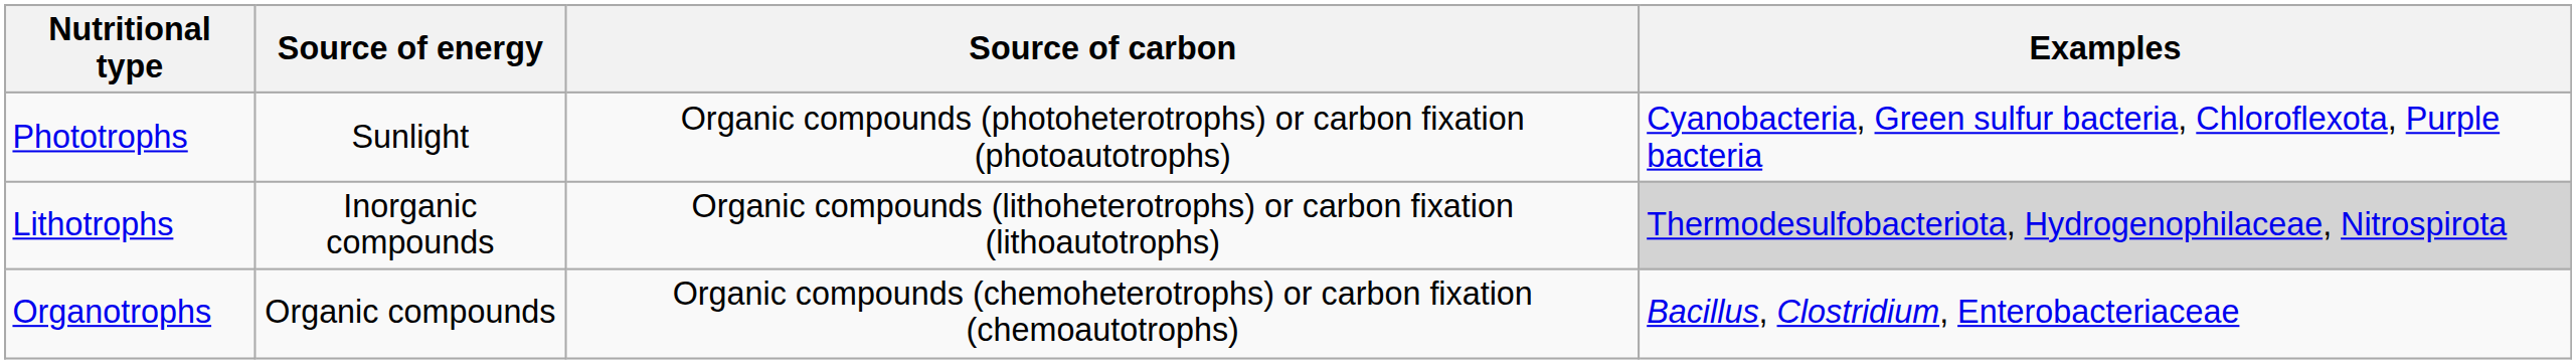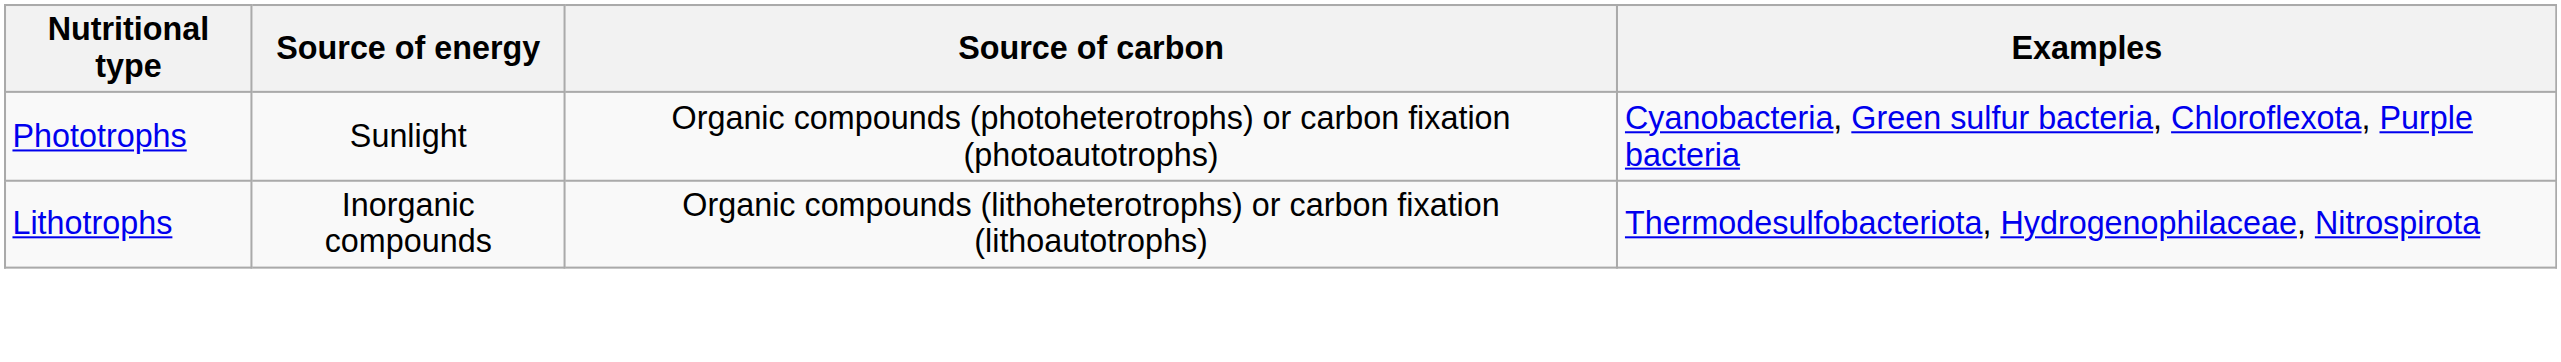 <table class="wikitable" style="margin-left: auto; margin-right: auto">
 <tr>
 <th>Nutritional type</th>
 <th>Source of energy</th>
 <th>Source of carbon</th>
 <th>Examples</th>
 </tr>
 <tr>
 <td><a href='#'>Phototrophs</a></td>
 <td style="text-align:center;">Sunlight</td>
 <td style="text-align:center;">Organic compounds (photoheterotrophs) or carbon fixation (photoautotrophs)</td>
 <td><a href='#'>Cyanobacteria</a>, <a href='#'>Green sulfur bacteria</a>, <a href='#'>Chloroflexota</a>, <a href='#'>Purple bacteria</a></td>
 </tr>
 <tr>
 <td><a href='#'>Lithotrophs</a></td>
 <td style="text-align:center;">Inorganic compounds</td>
 <td style="text-align:center;">Organic compounds (lithoheterotrophs) or carbon fixation (lithoautotrophs)</td>
-<td style="background: lightgrey;"><a href='#'>Thermodesulfobacteriota</a>, <a href='#'>Hydrogenophilaceae</a>, <a href='#'>Nitrospirota</a></td>
-</tr>
-<tr>
-<td><a href='#'>Organotrophs</a></td>
-<td style="text-align:center;">Organic compounds</td>
-<td style="text-align:center;">Organic compounds (chemoheterotrophs) or carbon fixation (chemoautotrophs)</td>
-<td><em><a href='#'>Bacillus</a></em>, <em><a href='#'>Clostridium</a></em>, <a href='#'>Enterobacteriaceae</a></td>
+<td><a href='#'>Thermodesulfobacteriota</a>, <a href='#'>Hydrogenophilaceae</a>, <a href='#'>Nitrospirota</a></td>
 </tr>
 </table>
